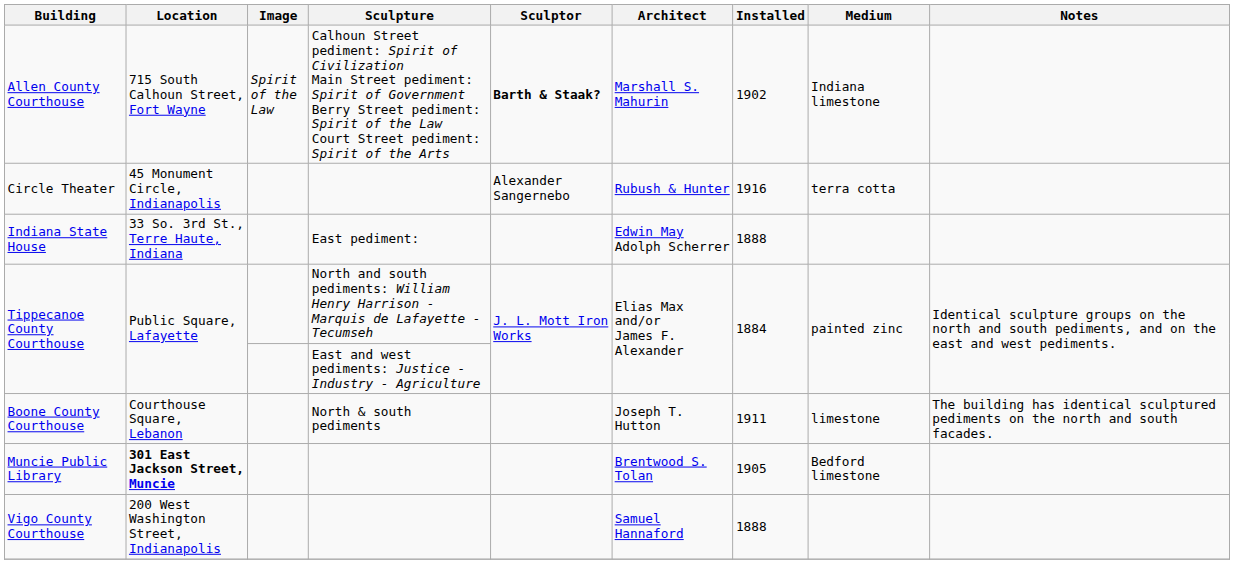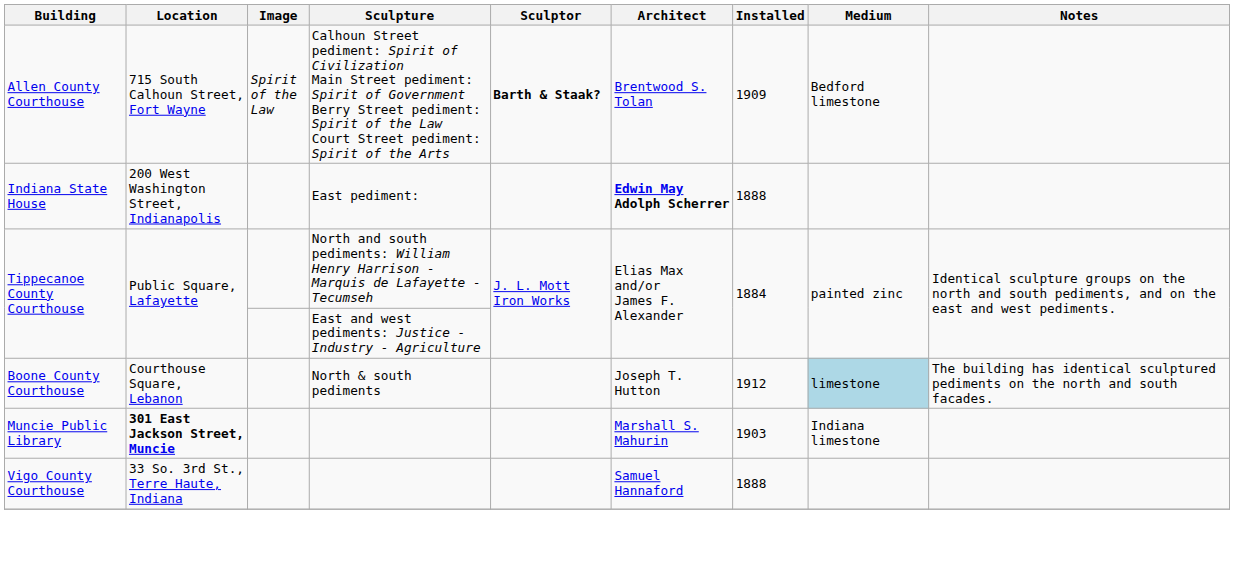 <table class="wikitable sortable">
 <tr>
 <th width="10%">Building</th>
 <th width="10%">Location</th>
 <th width="5%">Image</th>
 <th width="15%">Sculpture</th>
 <th width="10%">Sculptor</th>
 <th width="10%">Architect</th>
 <th width="5%">Installed</th>
 <th width="10%">Medium</th>
 <th width="25%">Notes</th>
 </tr>
 <tr>
 <td><a href='#'>Allen County Courthouse</a></td>
 <td>715 South Calhoun Street,<br><a href='#'>Fort Wayne</a><br></td>
 <td><em>Spirit of the Law</em></td>
 <td>Calhoun Street pediment: <em>Spirit of Civilization</em><br>Main Street pediment: <em>Spirit of Government</em><br>Berry Street pediment: <em>Spirit of the Law</em><br>Court Street pediment: <em>Spirit of the Arts</em></td>
 <td><strong>Barth & Staak?</strong></td>
-<td><a href='#'>Marshall S. Mahurin</a></td>
-<td>1902</td>
-<td>Indiana limestone</td>
-<td></td>
-</tr>
-<tr>
-<td>Circle Theater</td>
-<td>45 Monument Circle,<br><a href='#'>Indianapolis</a></td>
-<td></td>
-<td></td>
-<td>Alexander Sangernebo</td>
-<td><a href='#'>Rubush & Hunter</a></td>
-<td>1916</td>
-<td>terra cotta</td>
+<td><a href='#'>Brentwood S. Tolan</a></td>
+<td>1909</td>
+<td>Bedford limestone</td>
 <td></td>
 </tr>
 <tr>
 <td><a href='#'>Indiana State House</a></td>
-<td>33 So. 3rd St.,<br><a href='#'>Terre Haute, Indiana</a><br></td>
+<td>200 West Washington Street,<br><a href='#'>Indianapolis</a></td>
 <td></td>
 <td>East pediment:</td>
 <td></td>
-<td><a href='#'>Edwin May</a><br>Adolph Scherrer</td>
+<td><strong><a href='#'>Edwin May</a><br>Adolph Scherrer</strong></td>
 <td>1888</td>
 <td></td>
 <td></td>
 </tr>
 <tr>
 <td rowspan="2"><a href='#'>Tippecanoe County Courthouse</a></td>
 <td rowspan="2">Public Square,<br><a href='#'>Lafayette</a></td>
 <td></td>
 <td>North and south pediments: <em>William Henry Harrison - Marquis de Lafayette - Tecumseh</em></td>
 <td rowspan="2"><a href='#'>J. L. Mott Iron Works</a></td>
 <td rowspan="2">Elias Max and/or<br>James F. Alexander</td>
 <td rowspan="2">1884</td>
 <td rowspan="2">painted zinc</td>
 <td rowspan="2">Identical sculpture groups on the north and south pediments, and on the east and west pediments.</td>
 </tr>
 <tr>
 <td></td>
 <td>East and west pediments: <em>Justice - Industry - Agriculture</em></td>
 </tr>
 <tr>
 <td><a href='#'>Boone County Courthouse</a></td>
 <td>Courthouse Square,<br><a href='#'>Lebanon</a></td>
 <td></td>
 <td>North & south pediments</td>
 <td></td>
 <td>Joseph T. Hutton</td>
-<td>1911</td>
-<td>limestone</td>
+<td>1912</td>
+<td style="background: lightblue;">limestone</td>
 <td>The building has identical sculptured pediments on the north and south facades.</td>
 </tr>
 <tr>
 <td><a href='#'>Muncie Public Library</a></td>
 <td><strong>301 East Jackson Street,<br><a href='#'>Muncie</a></strong></td>
 <td></td>
 <td></td>
 <td></td>
-<td><a href='#'>Brentwood S. Tolan</a></td>
-<td>1905</td>
-<td>Bedford limestone</td>
+<td><a href='#'>Marshall S. Mahurin</a></td>
+<td>1903</td>
+<td>Indiana limestone</td>
 <td></td>
 </tr>
 <tr>
 <td><a href='#'>Vigo County Courthouse</a></td>
-<td>200 West Washington Street,<br><a href='#'>Indianapolis</a></td>
+<td>33 So. 3rd St.,<br><a href='#'>Terre Haute, Indiana</a><br></td>
 <td></td>
 <td></td>
 <td></td>
 <td><a href='#'>Samuel Hannaford</a></td>
 <td>1888</td>
 <td></td>
 <td></td>
 </tr>
 <tr>
 </tr>
 </table>
